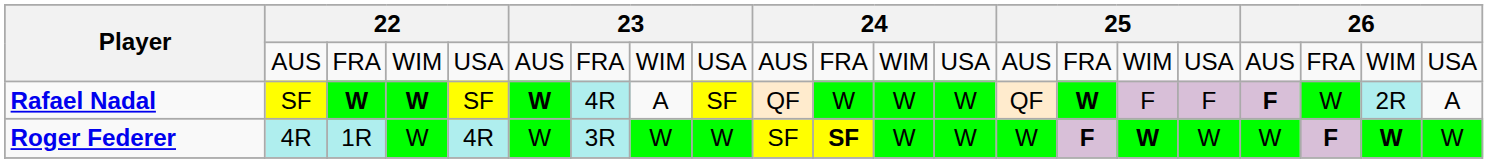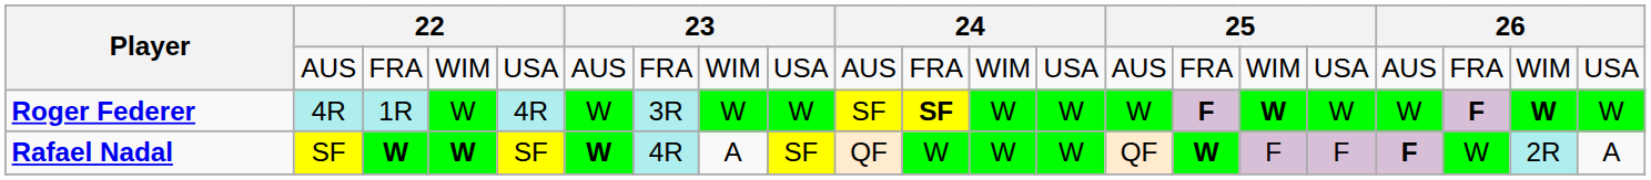 <table class=wikitable style=text-align:center;font-size:85%>
 <tr>
 <th rowspan="2" style="width:140px;">Player</th>
 <th colspan=4>22</th>
 <th colspan=4>23</th>
 <th colspan=4>24</th>
 <th colspan=4>25</th>
 <th colspan=4>26</th>
 </tr>
 <tr>
 <td>AUS</td>
 <td>FRA</td>
 <td>WIM</td>
 <td>USA</td>
 <td>AUS</td>
 <td>FRA</td>
 <td>WIM</td>
 <td>USA</td>
 <td>AUS</td>
 <td>FRA</td>
 <td>WIM</td>
 <td>USA</td>
 <td>AUS</td>
 <td>FRA</td>
 <td>WIM</td>
 <td>USA</td>
 <td>AUS</td>
 <td>FRA</td>
 <td>WIM</td>
 <td>USA</td>
 </tr>
 <tr>
+<td align=left> <strong><a href='#'>Roger Federer</a></strong></td>
+<td style="background:#afeeee;">4R</td>
+<td style="background:#afeeee;">1R</td>
+<td bgcolor=lime>W</td>
+<td style="background:#afeeee;">4R</td>
+<td bgcolor=lime>W</td>
+<td style="background:#afeeee;">3R</td>
+<td bgcolor=lime>W</td>
+<td bgcolor=lime>W</td>
+<td style="background:yellow;">SF</td>
+<td style="background:yellow;"><strong>SF</strong></td>
+<td bgcolor=lime>W</td>
+<td bgcolor=lime>W</td>
+<td bgcolor=lime>W</td>
+<td style="background:thistle;"><strong>F</strong></td>
+<td bgcolor=lime><strong>W</strong></td>
+<td bgcolor=lime>W</td>
+<td bgcolor=lime>W</td>
+<td style="background:thistle;"><strong>F</strong></td>
+<td bgcolor=lime><strong>W</strong></td>
+<td bgcolor=lime>W</td>
+</tr>
+<tr>
 <td align=left> <strong><a href='#'>Rafael Nadal</a></strong></td>
 <td style="background:yellow;">SF</td>
 <td bgcolor=lime><strong>W</strong></td>
 <td bgcolor=lime><strong>W</strong></td>
 <td style="background:yellow;">SF</td>
 <td bgcolor=lime><strong>W</strong></td>
 <td style="background:#afeeee;">4R</td>
 <td>A</td>
 <td style="background:yellow;">SF</td>
 <td style="background:#ffebcd;">QF</td>
 <td bgcolor=lime>W</td>
 <td bgcolor=lime>W</td>
 <td bgcolor=lime>W</td>
 <td style="background:#ffebcd;">QF</td>
 <td bgcolor=lime><strong>W</strong></td>
 <td style="background:thistle;">F</td>
 <td style="background:thistle;">F</td>
 <td style="background:thistle;"><strong>F</strong></td>
 <td bgcolor=lime>W</td>
 <td style="background:#afeeee;">2R</td>
 <td>A</td>
 </tr>
-<tr>
-<td align=left> <strong><a href='#'>Roger Federer</a></strong></td>
-<td style="background:#afeeee;">4R</td>
-<td style="background:#afeeee;">1R</td>
-<td bgcolor=lime>W</td>
-<td style="background:#afeeee;">4R</td>
-<td bgcolor=lime>W</td>
-<td style="background:#afeeee;">3R</td>
-<td bgcolor=lime>W</td>
-<td bgcolor=lime>W</td>
-<td style="background:yellow;">SF</td>
-<td style="background:yellow;"><strong>SF</strong></td>
-<td bgcolor=lime>W</td>
-<td bgcolor=lime>W</td>
-<td bgcolor=lime>W</td>
-<td style="background:thistle;"><strong>F</strong></td>
-<td bgcolor=lime><strong>W</strong></td>
-<td bgcolor=lime>W</td>
-<td bgcolor=lime>W</td>
-<td style="background:thistle;"><strong>F</strong></td>
-<td bgcolor=lime><strong>W</strong></td>
-<td bgcolor=lime>W</td>
-</tr>
 </table>
